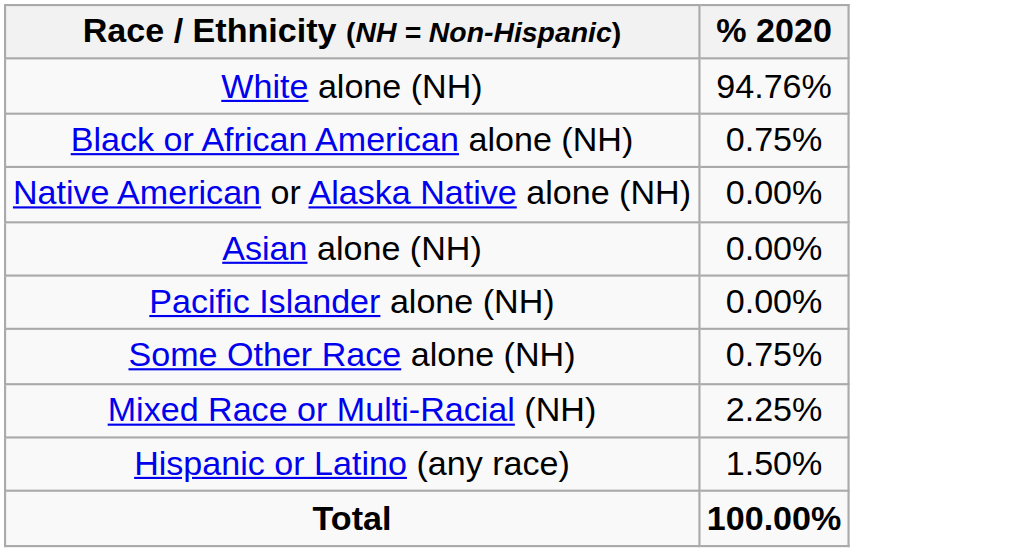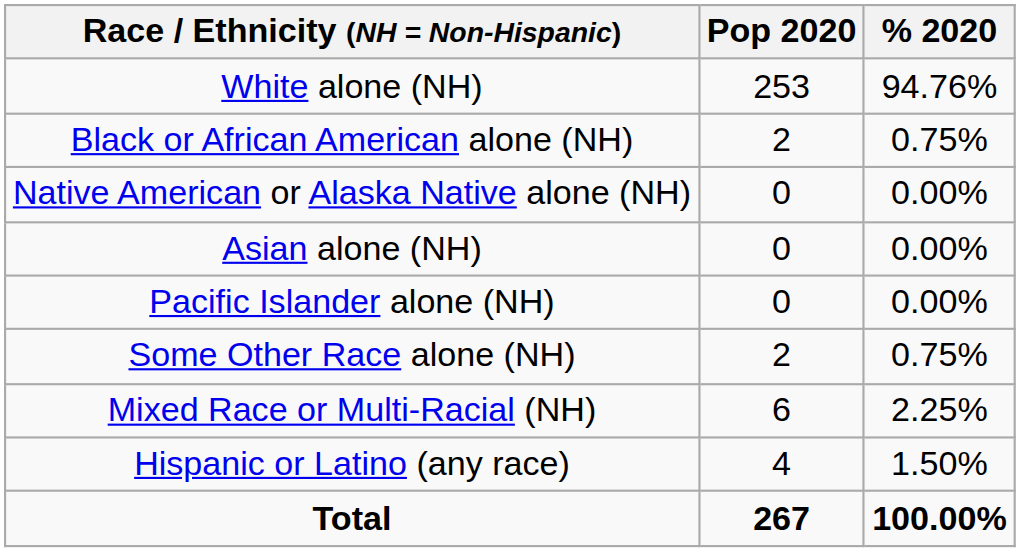 <table class="wikitable" style="text-align:center;">
 <tr>
 <th>Race / Ethnicity <small>(<em>NH = Non-Hispanic</em>)</small></th>
+<th>Pop 2020</th>
 <th>% 2020</th>
 </tr>
 <tr>
 <td><a href='#'>White</a> alone (NH)</td>
+<td>253</td>
 <td>94.76%</td>
 </tr>
 <tr>
 <td><a href='#'>Black or African American</a> alone (NH)</td>
+<td>2</td>
 <td>0.75%</td>
 </tr>
 <tr>
 <td><a href='#'>Native American</a> or <a href='#'>Alaska Native</a> alone (NH)</td>
+<td>0</td>
 <td>0.00%</td>
 </tr>
 <tr>
 <td><a href='#'>Asian</a> alone (NH)</td>
+<td>0</td>
 <td>0.00%</td>
 </tr>
 <tr>
 <td><a href='#'>Pacific Islander</a> alone (NH)</td>
+<td>0</td>
 <td>0.00%</td>
 </tr>
 <tr>
 <td><a href='#'>Some Other Race</a> alone (NH)</td>
+<td>2</td>
 <td>0.75%</td>
 </tr>
 <tr>
 <td><a href='#'>Mixed Race or Multi-Racial</a> (NH)</td>
+<td>6</td>
 <td>2.25%</td>
 </tr>
 <tr>
 <td><a href='#'>Hispanic or Latino</a> (any race)</td>
+<td>4</td>
 <td>1.50%</td>
 </tr>
 <tr>
 <td><strong>Total</strong></td>
+<td><strong>267</strong></td>
 <td><strong>100.00%</strong></td>
 </tr>
 </table>
